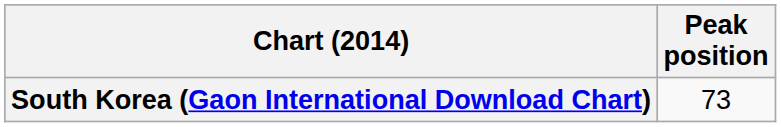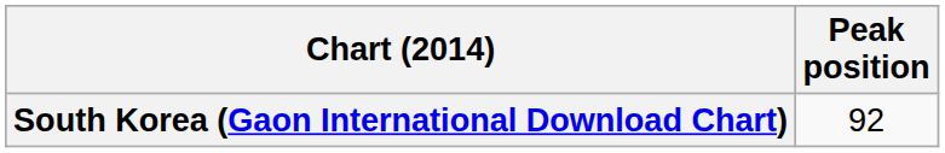 <table class="wikitable plainrowheaders">
 <tr>
 <th>Chart (2014)</th>
 <th>Peak<br>position</th>
 </tr>
 <tr>
 <th scope="row">South Korea (<a href='#'>Gaon International Download Chart</a>)</th>
-<td style="text-align:center;">73</td>
+<td style="text-align:center;">92</td>
 </tr>
 </table>
